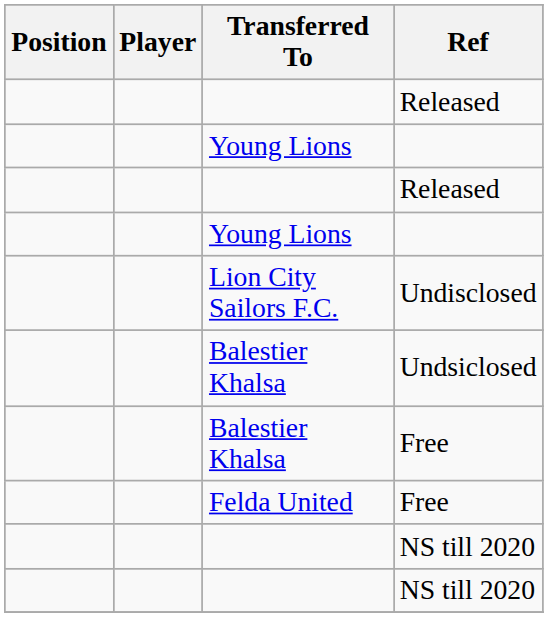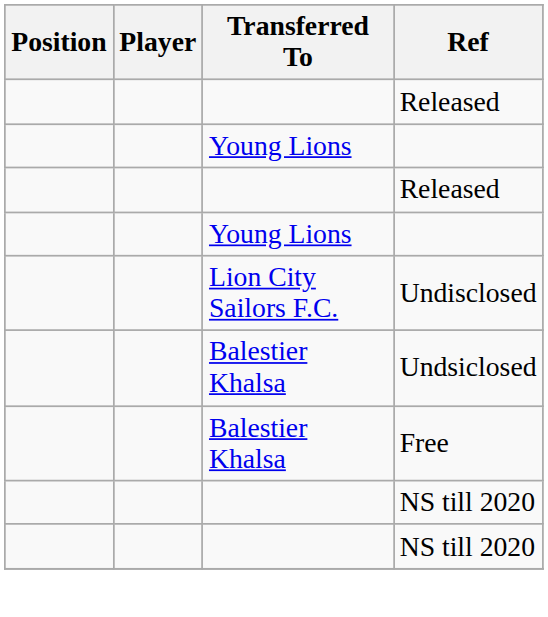 <table class="wikitable sortable" style="width:50%; text-align:center; font-size:100%; text-align:left;">
 <tr>
 <th><strong>Position</strong></th>
 <th><strong>Player</strong></th>
 <th><strong>Transferred To</strong></th>
 <th><strong>Ref</strong></th>
 </tr>
 <tr>
 <td></td>
 <td></td>
 <td></td>
 <td>Released</td>
 </tr>
 <tr>
 <td></td>
 <td></td>
 <td> <a href='#'>Young Lions</a></td>
 <td></td>
 </tr>
 <tr>
 <td></td>
 <td></td>
 <td></td>
 <td>Released</td>
 </tr>
 <tr>
 <td></td>
 <td></td>
 <td> <a href='#'>Young Lions</a></td>
 <td></td>
 </tr>
 <tr>
 <td></td>
 <td></td>
 <td> <a href='#'>Lion City Sailors F.C.</a></td>
 <td>Undisclosed </td>
 </tr>
 <tr>
 <td></td>
 <td></td>
 <td> <a href='#'>Balestier Khalsa</a></td>
 <td>Undsiclosed </td>
 </tr>
 <tr>
 <td></td>
 <td></td>
 <td> <a href='#'>Balestier Khalsa</a></td>
 <td>Free</td>
 </tr>
 <tr>
 <td></td>
 <td></td>
-<td> <a href='#'>Felda United</a></td>
-<td>Free </td>
-</tr>
-<tr>
-<td></td>
-<td></td>
 <td></td>
 <td>NS till 2020</td>
 </tr>
 <tr>
 <td></td>
 <td></td>
 <td></td>
 <td>NS till 2020</td>
 </tr>
 <tr>
 </tr>
 </table>
